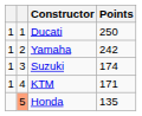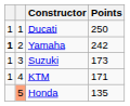 <table class="wikitable" style="font-size: 85%;">
 <tr>
 <th></th>
 <th></th>
 <th>Constructor</th>
 <th>Points</th>
 </tr>
 <tr>
 <td> 1</td>
 <td align=center>1</td>
 <td> <a href='#'>Ducati</a></td>
 <td align=left>250</td>
 </tr>
 <tr>
-<td> 1</td>
+<td><strong> 1</strong></td>
 <td align=center>2</td>
 <td> <a href='#'>Yamaha</a></td>
 <td align=left>242</td>
 </tr>
 <tr>
 <td> 1</td>
 <td align=center>3</td>
 <td> <a href='#'>Suzuki</a></td>
-<td align=left>174</td>
+<td align=left>173</td>
 </tr>
 <tr>
 <td> 1</td>
 <td align=center>4</td>
 <td> <a href='#'>KTM</a></td>
 <td align=left>171</td>
 </tr>
 <tr>
 <td></td>
 <td align=center style="background: lightsalmon;">5</td>
 <td> <a href='#'>Honda</a></td>
 <td align=left>135</td>
 </tr>
 </table>
